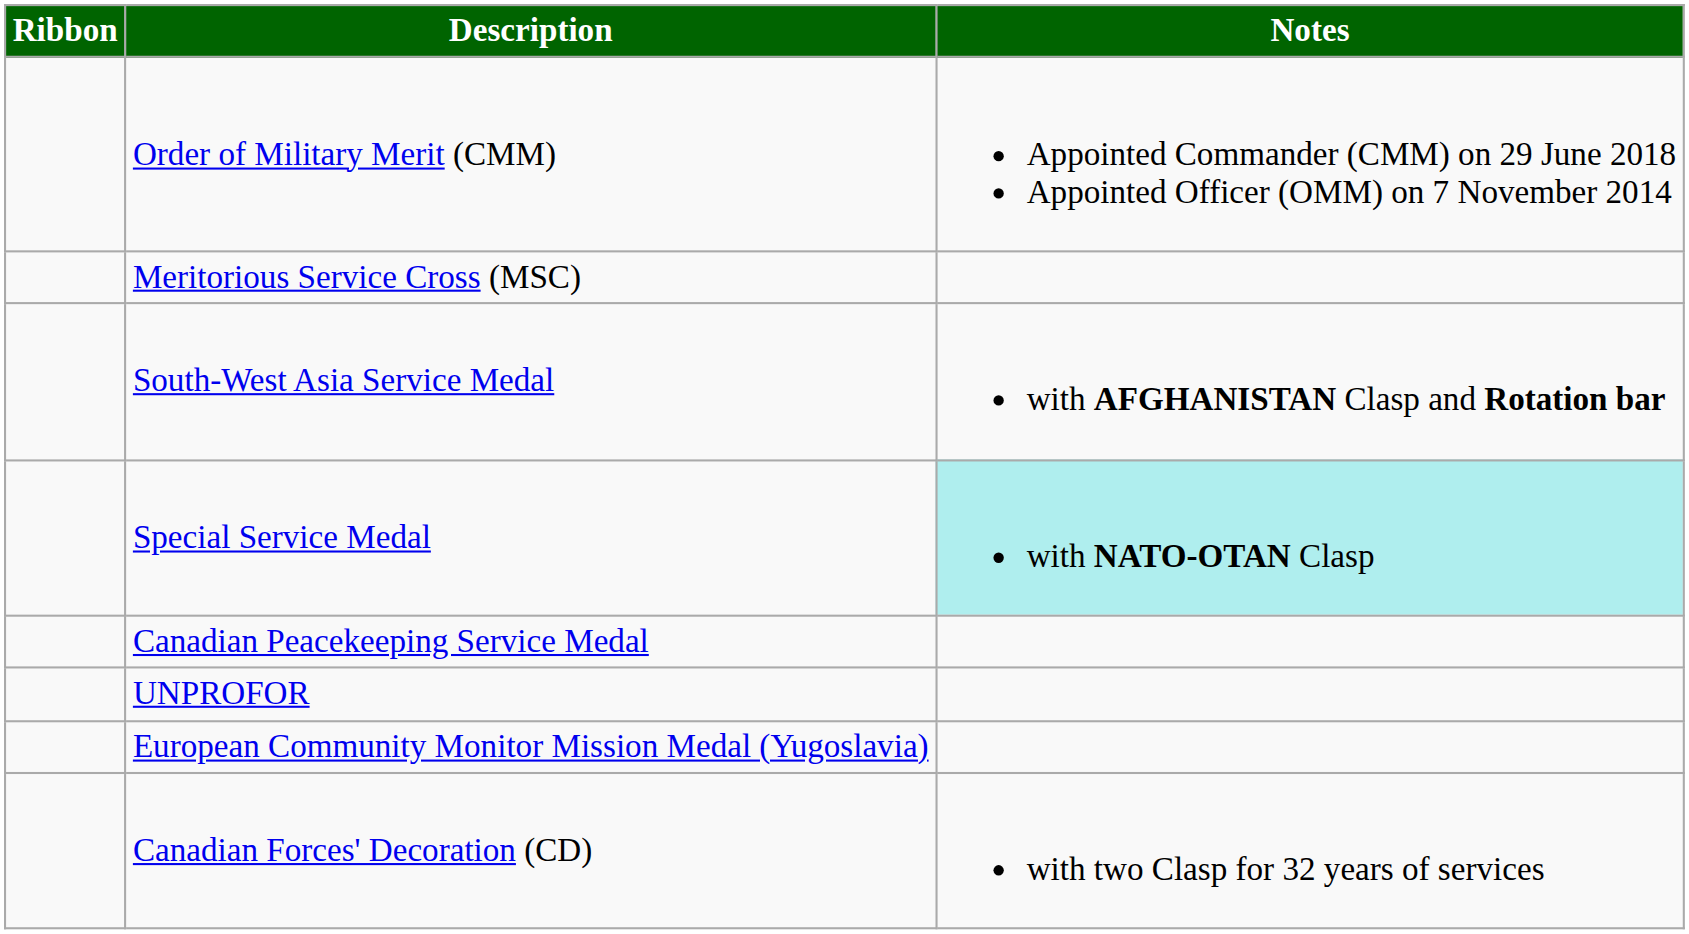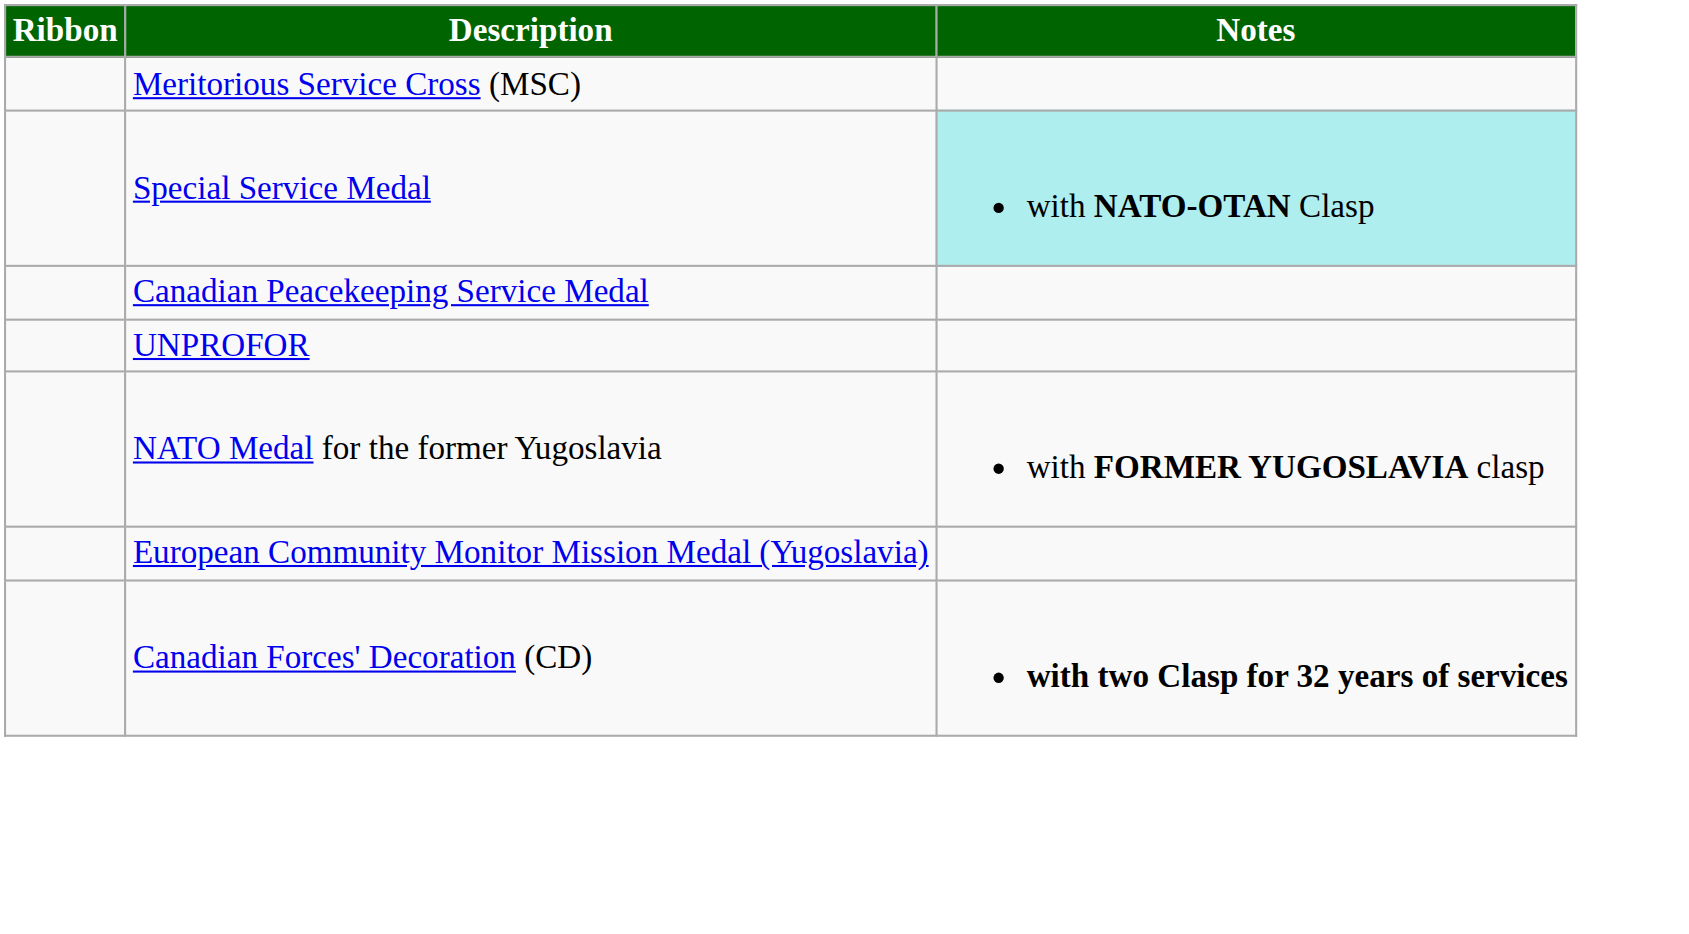 <table class="wikitable">
 <tr style="background:DarkGreen;color:White" align="center">
 <td><strong>Ribbon</strong></td>
 <td><strong>Description</strong></td>
 <td><strong>Notes</strong></td>
 </tr>
 <tr>
 <td></td>
-<td><a href='#'>Order of Military Merit</a> (CMM)</td>
-<td><br><ul><li>Appointed Commander (CMM) on 29 June 2018</li><li>Appointed Officer (OMM) on 7 November 2014</li></ul></td>
-</tr>
-<tr>
-<td></td>
 <td><a href='#'>Meritorious Service Cross</a> (MSC)</td>
 <td></td>
-</tr>
-<tr>
-<td></td>
-<td><a href='#'>South-West Asia Service Medal</a></td>
-<td><br><ul><li>with <strong>AFGHANISTAN</strong> Clasp and <strong>Rotation bar</strong></li></ul></td>
 </tr>
 <tr>
 <td></td>
 <td><a href='#'>Special Service Medal</a></td>
 <td style="background: paleturquoise;"><br><ul><li>with <strong>NATO-OTAN</strong> Clasp</li></ul></td>
 </tr>
 <tr>
 <td></td>
 <td><a href='#'>Canadian Peacekeeping Service Medal</a></td>
 <td></td>
 </tr>
 <tr>
 <td></td>
 <td><a href='#'>UNPROFOR</a></td>
 <td></td>
 </tr>
 <tr>
 <td></td>
+<td><a href='#'>NATO Medal</a> for the former Yugoslavia</td>
+<td><br><ul><li>with <strong>FORMER YUGOSLAVIA</strong> clasp</li></ul></td>
+</tr>
+<tr>
+<td></td>
 <td><a href='#'>European Community Monitor Mission Medal (Yugoslavia)</a></td>
 <td></td>
 </tr>
 <tr>
 <td></td>
 <td><a href='#'>Canadian Forces' Decoration</a> (CD)</td>
-<td><br><ul><li>with two Clasp for 32 years of services</li></ul></td>
+<td><strong><br><ul><li>with two Clasp for 32 years of services</li></ul></strong></td>
 </tr>
 </table>
